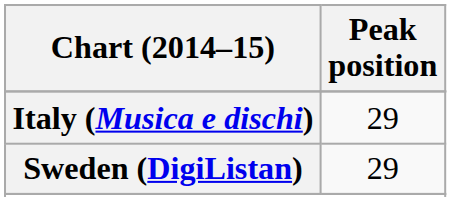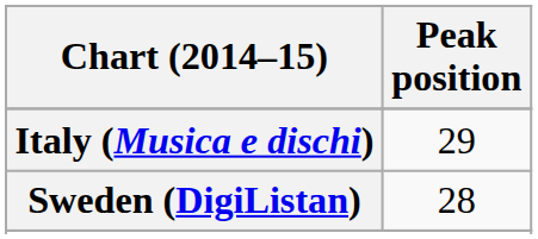 <table class="wikitable sortable plainrowheaders" style="text-align:center;">
 <tr>
 <th scope="col">Chart (2014–15)</th>
 <th scope="col">Peak<br>position</th>
 </tr>
 <tr>
 </tr>
 <tr>
 </tr>
 <tr>
 </tr>
 <tr>
 <th scope="row">Italy (<em><a href='#'>Musica e dischi</a></em>)</th>
 <td>29</td>
 </tr>
 <tr>
 <th scope="row">Sweden (<a href='#'>DigiListan</a>)</th>
-<td align="center">29</td>
+<td align="center">28</td>
 </tr>
 <tr>
 </tr>
 <tr>
 </tr>
 </table>
